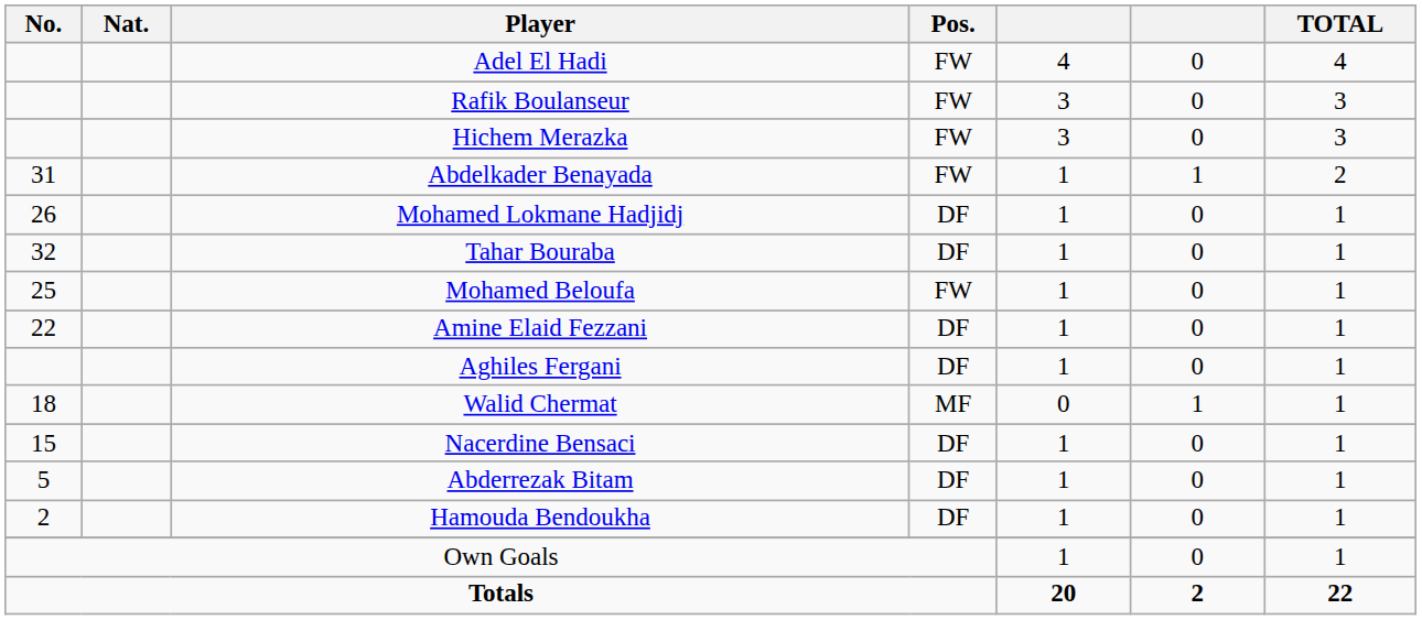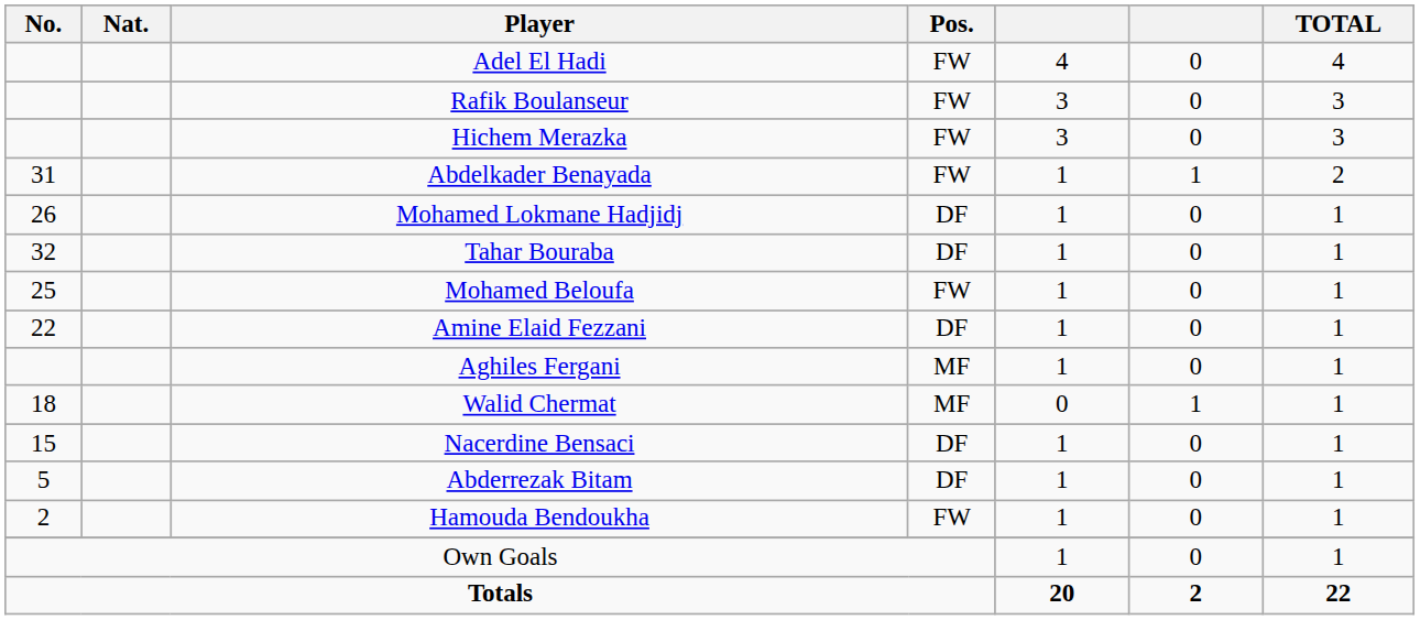 <table class="wikitable sortable alternance"  style="font-size:85%; text-align:center; line-height:14px; width:60%;">
 <tr>
 <th width=10>No.</th>
 <th width=10>Nat.</th>
 <th scope="col" style="width:250px;">Player</th>
 <th width=10>Pos.</th>
 <th width=40></th>
 <th width=40></th>
 <th width=10>TOTAL</th>
 </tr>
 <tr>
 <td></td>
 <td></td>
 <td><a href='#'>Adel El Hadi</a></td>
 <td>FW</td>
 <td>4</td>
 <td>0</td>
 <td>4</td>
 </tr>
 <tr>
 <td></td>
 <td></td>
 <td><a href='#'>Rafik Boulanseur</a></td>
 <td>FW</td>
 <td>3</td>
 <td>0</td>
 <td>3</td>
 </tr>
 <tr>
 <td></td>
 <td></td>
 <td><a href='#'>Hichem Merazka</a></td>
 <td>FW</td>
 <td>3</td>
 <td>0</td>
 <td>3</td>
 </tr>
 <tr>
 <td>31</td>
 <td></td>
 <td><a href='#'>Abdelkader Benayada</a></td>
 <td>FW</td>
 <td>1</td>
 <td>1</td>
 <td>2</td>
 </tr>
 <tr>
 <td>26</td>
 <td></td>
 <td><a href='#'>Mohamed Lokmane Hadjidj</a></td>
 <td>DF</td>
 <td>1</td>
 <td>0</td>
 <td>1</td>
 </tr>
 <tr>
 <td>32</td>
 <td></td>
 <td><a href='#'>Tahar Bouraba</a></td>
 <td>DF</td>
 <td>1</td>
 <td>0</td>
 <td>1</td>
 </tr>
 <tr>
 <td>25</td>
 <td></td>
 <td><a href='#'>Mohamed Beloufa</a></td>
 <td>FW</td>
 <td>1</td>
 <td>0</td>
 <td>1</td>
 </tr>
 <tr>
 <td>22</td>
 <td></td>
 <td><a href='#'>Amine Elaid Fezzani</a></td>
 <td>DF</td>
 <td>1</td>
 <td>0</td>
 <td>1</td>
 </tr>
 <tr>
 <td></td>
 <td></td>
 <td><a href='#'>Aghiles Fergani</a></td>
-<td>DF</td>
+<td>MF</td>
 <td>1</td>
 <td>0</td>
 <td>1</td>
 </tr>
 <tr>
 <td>18</td>
 <td></td>
 <td><a href='#'>Walid Chermat</a></td>
 <td>MF</td>
 <td>0</td>
 <td>1</td>
 <td>1</td>
 </tr>
 <tr>
 <td>15</td>
 <td></td>
 <td><a href='#'>Nacerdine Bensaci</a></td>
 <td>DF</td>
 <td>1</td>
 <td>0</td>
 <td>1</td>
 </tr>
 <tr>
 <td>5</td>
 <td></td>
 <td><a href='#'>Abderrezak Bitam</a></td>
 <td>DF</td>
 <td>1</td>
 <td>0</td>
 <td>1</td>
 </tr>
 <tr>
 <td>2</td>
 <td></td>
 <td><a href='#'>Hamouda Bendoukha</a></td>
-<td>DF</td>
+<td>FW</td>
 <td>1</td>
 <td>0</td>
 <td>1</td>
 </tr>
 <tr>
 </tr>
 <tr class="sortbottom">
 <td colspan="4">Own Goals</td>
 <td>1</td>
 <td>0</td>
 <td>1</td>
 </tr>
 <tr class="sortbottom">
 <td colspan="4"><strong>Totals</strong></td>
 <td><strong>20</strong></td>
 <td><strong>2</strong></td>
 <td><strong>22</strong></td>
 </tr>
 </table>
